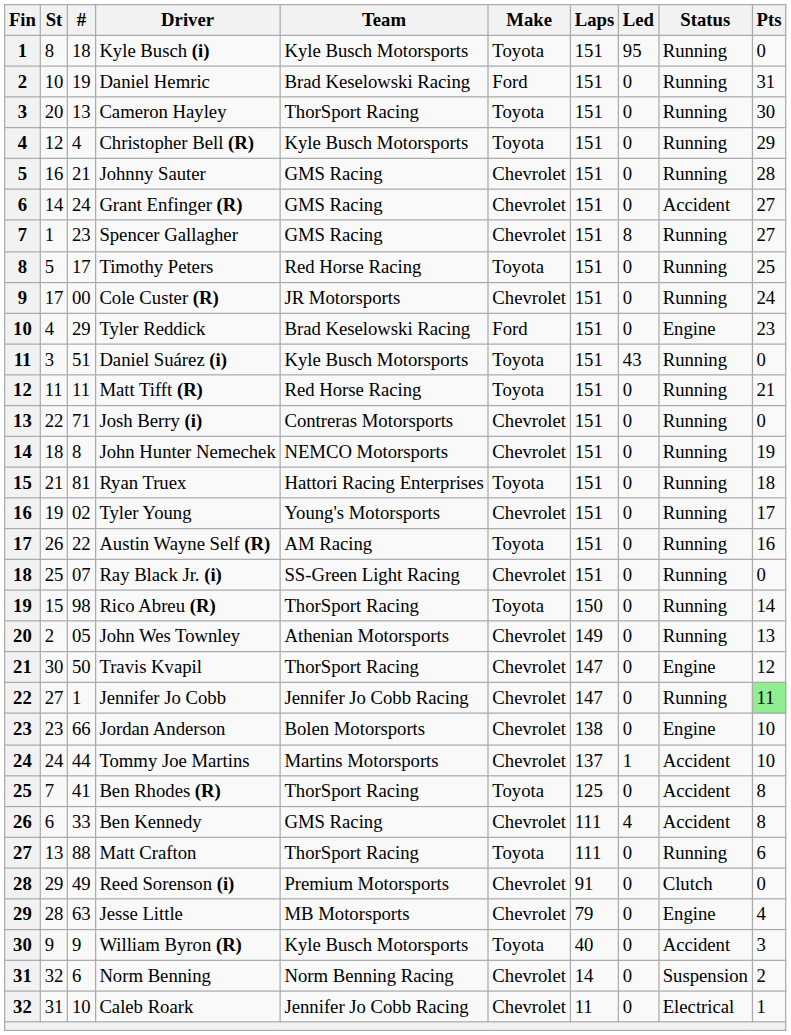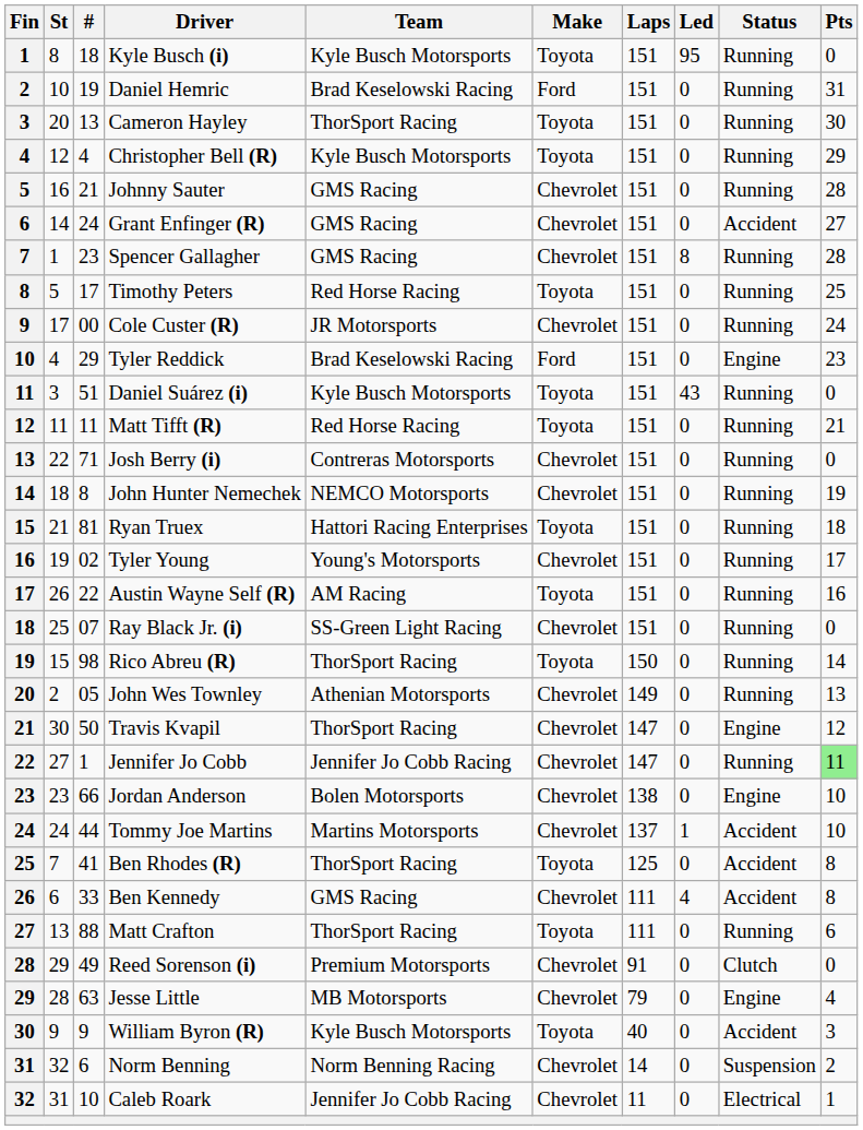 <table class="wikitable" style="font-size:95%">
 <tr>
 <th>Fin</th>
 <th>St</th>
 <th>#</th>
 <th>Driver</th>
 <th>Team</th>
 <th>Make</th>
 <th>Laps</th>
 <th>Led</th>
 <th>Status</th>
 <th>Pts</th>
 </tr>
 <tr>
 <th>1</th>
 <td>8</td>
 <td>18</td>
 <td>Kyle Busch <strong>(i)</strong></td>
 <td>Kyle Busch Motorsports</td>
 <td>Toyota</td>
 <td>151</td>
 <td>95</td>
 <td>Running</td>
 <td>0</td>
 </tr>
 <tr>
 <th>2</th>
 <td>10</td>
 <td>19</td>
 <td>Daniel Hemric</td>
 <td>Brad Keselowski Racing</td>
 <td>Ford</td>
 <td>151</td>
 <td>0</td>
 <td>Running</td>
 <td>31</td>
 </tr>
 <tr>
 <th>3</th>
 <td>20</td>
 <td>13</td>
 <td>Cameron Hayley</td>
 <td>ThorSport Racing</td>
 <td>Toyota</td>
 <td>151</td>
 <td>0</td>
 <td>Running</td>
 <td>30</td>
 </tr>
 <tr>
 <th>4</th>
 <td>12</td>
 <td>4</td>
 <td>Christopher Bell <strong>(R)</strong></td>
 <td>Kyle Busch Motorsports</td>
 <td>Toyota</td>
 <td>151</td>
 <td>0</td>
 <td>Running</td>
 <td>29</td>
 </tr>
 <tr>
 <th>5</th>
 <td>16</td>
 <td>21</td>
 <td>Johnny Sauter</td>
 <td>GMS Racing</td>
 <td>Chevrolet</td>
 <td>151</td>
 <td>0</td>
 <td>Running</td>
 <td>28</td>
 </tr>
 <tr>
 <th>6</th>
 <td>14</td>
 <td>24</td>
 <td>Grant Enfinger <strong>(R)</strong></td>
 <td>GMS Racing</td>
 <td>Chevrolet</td>
 <td>151</td>
 <td>0</td>
 <td>Accident</td>
 <td>27</td>
 </tr>
 <tr>
 <th>7</th>
 <td>1</td>
 <td>23</td>
 <td>Spencer Gallagher</td>
 <td>GMS Racing</td>
 <td>Chevrolet</td>
 <td>151</td>
 <td>8</td>
 <td>Running</td>
-<td>27</td>
+<td>28</td>
 </tr>
 <tr>
 <th>8</th>
 <td>5</td>
 <td>17</td>
 <td>Timothy Peters</td>
 <td>Red Horse Racing</td>
 <td>Toyota</td>
 <td>151</td>
 <td>0</td>
 <td>Running</td>
 <td>25</td>
 </tr>
 <tr>
 <th>9</th>
 <td>17</td>
 <td>00</td>
 <td>Cole Custer <strong>(R)</strong></td>
 <td>JR Motorsports</td>
 <td>Chevrolet</td>
 <td>151</td>
 <td>0</td>
 <td>Running</td>
 <td>24</td>
 </tr>
 <tr>
 <th>10</th>
 <td>4</td>
 <td>29</td>
 <td>Tyler Reddick</td>
 <td>Brad Keselowski Racing</td>
 <td>Ford</td>
 <td>151</td>
 <td>0</td>
 <td>Engine</td>
 <td>23</td>
 </tr>
 <tr>
 <th>11</th>
 <td>3</td>
 <td>51</td>
 <td>Daniel Suárez <strong>(i)</strong></td>
 <td>Kyle Busch Motorsports</td>
 <td>Toyota</td>
 <td>151</td>
 <td>43</td>
 <td>Running</td>
 <td>0</td>
 </tr>
 <tr>
 <th>12</th>
 <td>11</td>
 <td>11</td>
 <td>Matt Tifft <strong>(R)</strong></td>
 <td>Red Horse Racing</td>
 <td>Toyota</td>
 <td>151</td>
 <td>0</td>
 <td>Running</td>
 <td>21</td>
 </tr>
 <tr>
 <th>13</th>
 <td>22</td>
 <td>71</td>
 <td>Josh Berry <strong>(i)</strong></td>
 <td>Contreras Motorsports</td>
 <td>Chevrolet</td>
 <td>151</td>
 <td>0</td>
 <td>Running</td>
 <td>0</td>
 </tr>
 <tr>
 <th>14</th>
 <td>18</td>
 <td>8</td>
 <td>John Hunter Nemechek</td>
 <td>NEMCO Motorsports</td>
 <td>Chevrolet</td>
 <td>151</td>
 <td>0</td>
 <td>Running</td>
 <td>19</td>
 </tr>
 <tr>
 <th>15</th>
 <td>21</td>
 <td>81</td>
 <td>Ryan Truex</td>
 <td>Hattori Racing Enterprises</td>
 <td>Toyota</td>
 <td>151</td>
 <td>0</td>
 <td>Running</td>
 <td>18</td>
 </tr>
 <tr>
 <th>16</th>
 <td>19</td>
 <td>02</td>
 <td>Tyler Young</td>
 <td>Young's Motorsports</td>
 <td>Chevrolet</td>
 <td>151</td>
 <td>0</td>
 <td>Running</td>
 <td>17</td>
 </tr>
 <tr>
 <th>17</th>
 <td>26</td>
 <td>22</td>
 <td>Austin Wayne Self <strong>(R)</strong></td>
 <td>AM Racing</td>
 <td>Toyota</td>
 <td>151</td>
 <td>0</td>
 <td>Running</td>
 <td>16</td>
 </tr>
 <tr>
 <th>18</th>
 <td>25</td>
 <td>07</td>
 <td>Ray Black Jr. <strong>(i)</strong></td>
 <td>SS-Green Light Racing</td>
 <td>Chevrolet</td>
 <td>151</td>
 <td>0</td>
 <td>Running</td>
 <td>0</td>
 </tr>
 <tr>
 <th>19</th>
 <td>15</td>
 <td>98</td>
 <td>Rico Abreu <strong>(R)</strong></td>
 <td>ThorSport Racing</td>
 <td>Toyota</td>
 <td>150</td>
 <td>0</td>
 <td>Running</td>
 <td>14</td>
 </tr>
 <tr>
 <th>20</th>
 <td>2</td>
 <td>05</td>
 <td>John Wes Townley</td>
 <td>Athenian Motorsports</td>
 <td>Chevrolet</td>
 <td>149</td>
 <td>0</td>
 <td>Running</td>
 <td>13</td>
 </tr>
 <tr>
 <th>21</th>
 <td>30</td>
 <td>50</td>
 <td>Travis Kvapil</td>
 <td>ThorSport Racing</td>
 <td>Chevrolet</td>
 <td>147</td>
 <td>0</td>
 <td>Engine</td>
 <td>12</td>
 </tr>
 <tr>
 <th>22</th>
 <td>27</td>
 <td>1</td>
 <td>Jennifer Jo Cobb</td>
 <td>Jennifer Jo Cobb Racing</td>
 <td>Chevrolet</td>
 <td>147</td>
 <td>0</td>
 <td>Running</td>
 <td style="background: lightgreen;">11</td>
 </tr>
 <tr>
 <th>23</th>
 <td>23</td>
 <td>66</td>
 <td>Jordan Anderson</td>
 <td>Bolen Motorsports</td>
 <td>Chevrolet</td>
 <td>138</td>
 <td>0</td>
 <td>Engine</td>
 <td>10</td>
 </tr>
 <tr>
 <th>24</th>
 <td>24</td>
 <td>44</td>
 <td>Tommy Joe Martins</td>
 <td>Martins Motorsports</td>
 <td>Chevrolet</td>
 <td>137</td>
 <td>1</td>
 <td>Accident</td>
 <td>10</td>
 </tr>
 <tr>
 <th>25</th>
 <td>7</td>
 <td>41</td>
 <td>Ben Rhodes <strong>(R)</strong></td>
 <td>ThorSport Racing</td>
 <td>Toyota</td>
 <td>125</td>
 <td>0</td>
 <td>Accident</td>
 <td>8</td>
 </tr>
 <tr>
 <th>26</th>
 <td>6</td>
 <td>33</td>
 <td>Ben Kennedy</td>
 <td>GMS Racing</td>
 <td>Chevrolet</td>
 <td>111</td>
 <td>4</td>
 <td>Accident</td>
 <td>8</td>
 </tr>
 <tr>
 <th>27</th>
 <td>13</td>
 <td>88</td>
 <td>Matt Crafton</td>
 <td>ThorSport Racing</td>
 <td>Toyota</td>
 <td>111</td>
 <td>0</td>
 <td>Running</td>
 <td>6</td>
 </tr>
 <tr>
 <th>28</th>
 <td>29</td>
 <td>49</td>
 <td>Reed Sorenson <strong>(i)</strong></td>
 <td>Premium Motorsports</td>
 <td>Chevrolet</td>
 <td>91</td>
 <td>0</td>
 <td>Clutch</td>
 <td>0</td>
 </tr>
 <tr>
 <th>29</th>
 <td>28</td>
 <td>63</td>
 <td>Jesse Little</td>
 <td>MB Motorsports</td>
 <td>Chevrolet</td>
 <td>79</td>
 <td>0</td>
 <td>Engine</td>
 <td>4</td>
 </tr>
 <tr>
 <th>30</th>
 <td>9</td>
 <td>9</td>
 <td>William Byron <strong>(R)</strong></td>
 <td>Kyle Busch Motorsports</td>
 <td>Toyota</td>
 <td>40</td>
 <td>0</td>
 <td>Accident</td>
 <td>3</td>
 </tr>
 <tr>
 <th>31</th>
 <td>32</td>
 <td>6</td>
 <td>Norm Benning</td>
 <td>Norm Benning Racing</td>
 <td>Chevrolet</td>
 <td>14</td>
 <td>0</td>
 <td>Suspension</td>
 <td>2</td>
 </tr>
 <tr>
 <th>32</th>
 <td>31</td>
 <td>10</td>
 <td>Caleb Roark</td>
 <td>Jennifer Jo Cobb Racing</td>
 <td>Chevrolet</td>
 <td>11</td>
 <td>0</td>
 <td>Electrical</td>
 <td>1</td>
 </tr>
 <tr>
 <th colspan="10"></th>
 </tr>
 </table>
